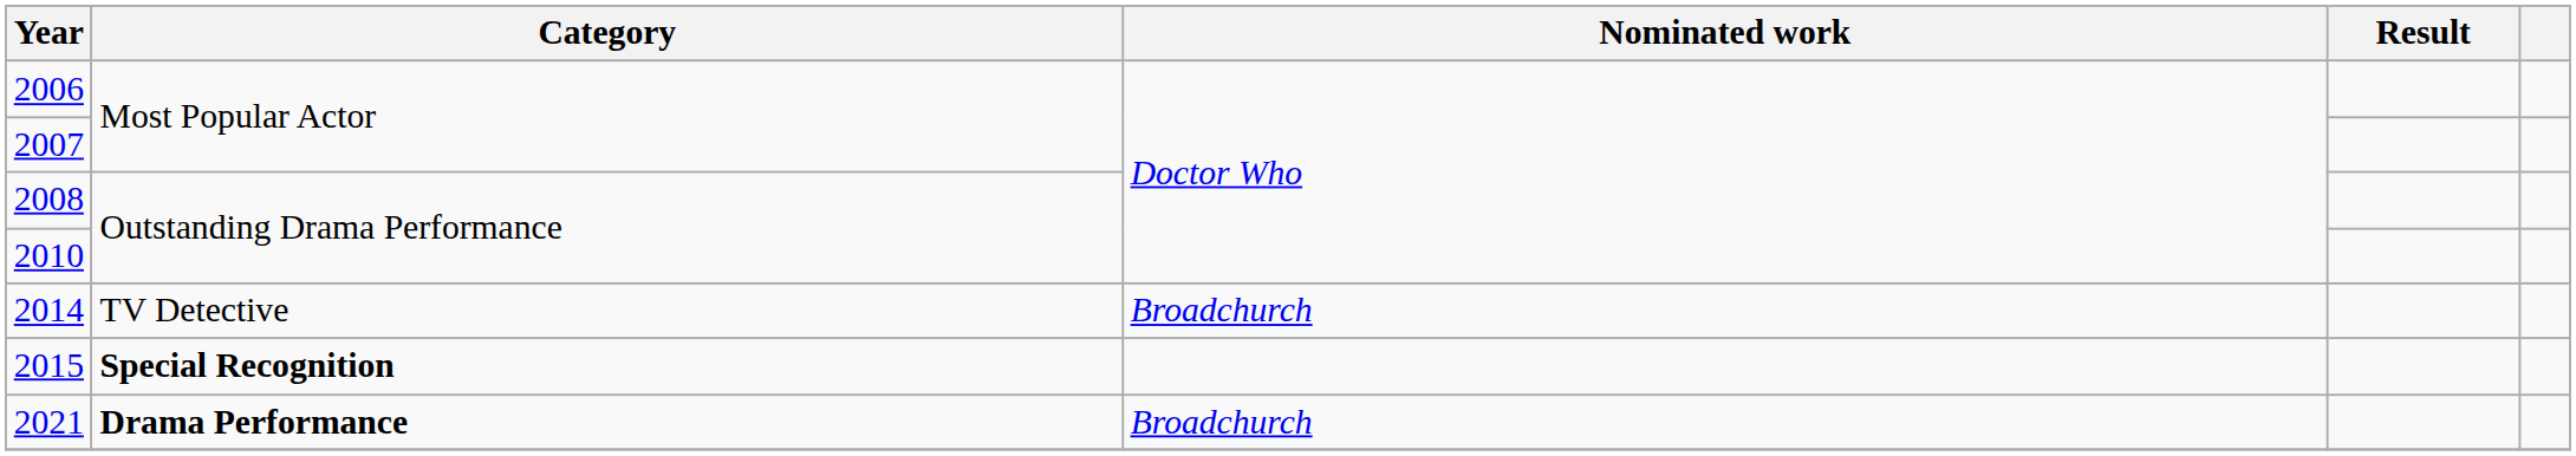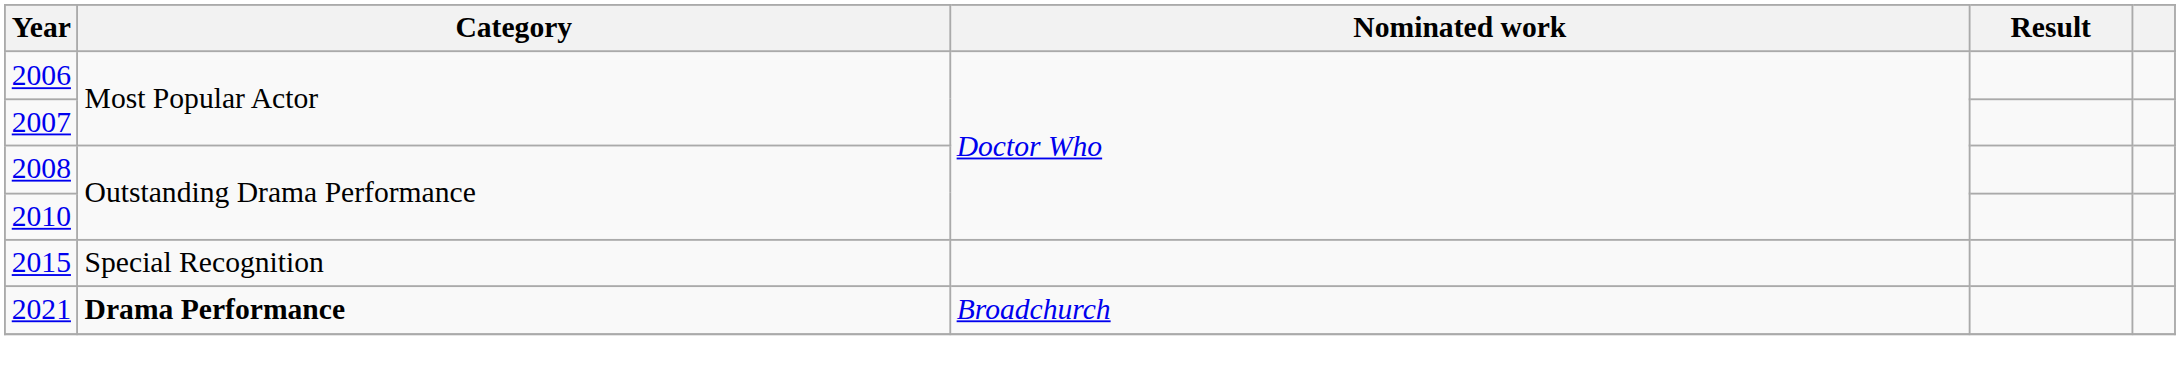 <table class=wikitable>
 <tr>
 <th scope="col" style="width:1em;">Year</th>
 <th scope="col" style="width:29em;">Category</th>
 <th scope="col" style="width:34em;">Nominated work</th>
 <th scope="col" style="width:5em;">Result</th>
 <th scope="col" style="width:1em;"></th>
 </tr>
 <tr>
 <td><a href='#'>2006</a></td>
 <td rowspan="2">Most Popular Actor</td>
 <td rowspan="4"><em><a href='#'>Doctor Who</a></em></td>
 <td></td>
 <td></td>
 </tr>
 <tr>
 <td><a href='#'>2007</a></td>
 <td></td>
 <td></td>
 </tr>
 <tr>
 <td><a href='#'>2008</a></td>
 <td rowspan="2">Outstanding Drama Performance</td>
 <td></td>
 <td></td>
 </tr>
 <tr>
 <td><a href='#'>2010</a></td>
 <td></td>
 <td></td>
 </tr>
 <tr>
-<td><a href='#'>2014</a></td>
-<td>TV Detective</td>
-<td><em><a href='#'>Broadchurch</a></em></td>
-<td></td>
-<td></td>
-</tr>
-<tr>
 <td><a href='#'>2015</a></td>
-<td><strong>Special Recognition</strong></td>
+<td>Special Recognition</td>
 <td></td>
 <td></td>
 <td></td>
 </tr>
 <tr>
 <td><a href='#'>2021</a></td>
 <td><strong>Drama Performance</strong></td>
 <td><em><a href='#'>Broadchurch</a></em></td>
 <td></td>
 <td></td>
 </tr>
 <tr>
 </tr>
 </table>
